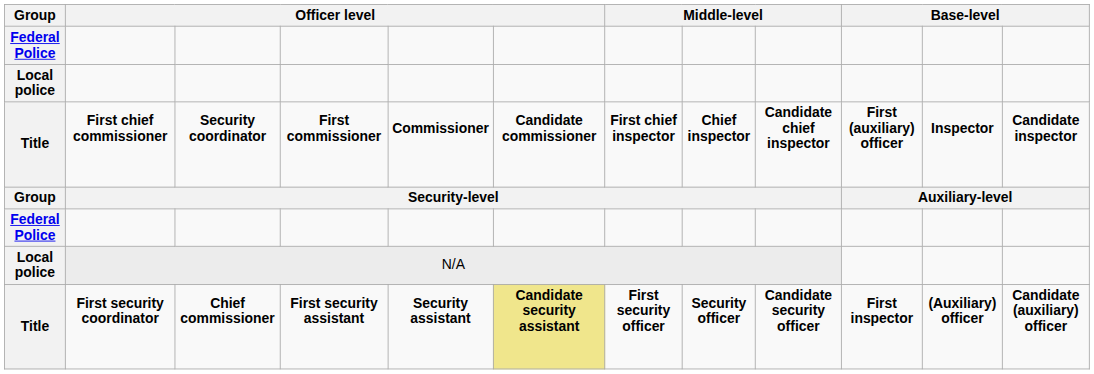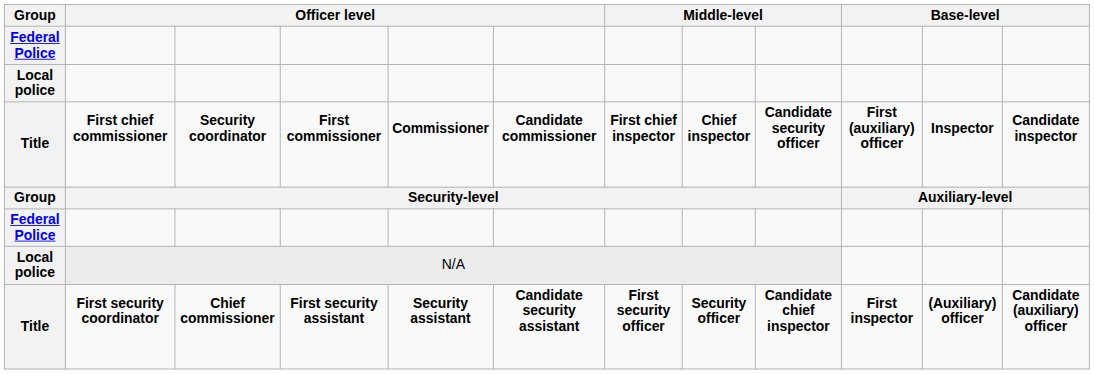 <table class="wikitable" style="text-align:center;">
 <tr>
 <th>Group</th>
 <th colspan=5>Officer level</th>
 <th colspan=3>Middle-level</th>
 <th colspan=3>Base-level</th>
 </tr>
 <tr>
 <th><a href='#'>Federal Police</a></th>
 <td></td>
 <td></td>
 <td></td>
 <td></td>
 <td></td>
 <td></td>
 <td></td>
 <td></td>
 <td></td>
 <td></td>
 <td></td>
 </tr>
 <tr>
 <th>Local police</th>
 <td></td>
 <td></td>
 <td></td>
 <td></td>
 <td></td>
 <td></td>
 <td></td>
 <td></td>
 <td></td>
 <td></td>
 <td></td>
 </tr>
 <tr>
 <th>Title</th>
 <td><strong>First chief commissioner</strong><br><br><br></td>
 <td><strong>Security coordinator</strong><br><br><br></td>
 <td><strong>First commissioner</strong><br><br><br></td>
 <td><strong>Commissioner</strong><br><br><br></td>
 <td><strong>Candidate commissioner</strong><br><br><br></td>
 <td><strong>First chief inspector</strong><br><br><br></td>
 <td><strong>Chief inspector</strong><br><br><br></td>
-<td><strong>Candidate chief inspector</strong><br><br><br></td>
+<td><strong>Candidate security officer</strong><br><br><br></td>
 <td><strong>First (auxiliary) officer</strong><br><br><br></td>
 <td><strong>Inspector</strong><br><br><br></td>
 <td><strong>Candidate inspector</strong><br><br><br></td>
 </tr>
 <tr>
 <th>Group</th>
 <th colspan=8>Security-level</th>
 <th colspan=3>Auxiliary-level</th>
 </tr>
 <tr>
 <th><a href='#'>Federal Police</a></th>
 <td></td>
 <td></td>
 <td></td>
 <td></td>
 <td></td>
 <td></td>
 <td></td>
 <td></td>
 <td></td>
 <td></td>
 <td></td>
 </tr>
 <tr>
 <th>Local police</th>
 <td style="background: #ececec;" colspan=8>N/A</td>
 <td></td>
 <td></td>
 <td></td>
 </tr>
 <tr>
 <th>Title</th>
 <td><strong>First security coordinator</strong><br><br><br></td>
 <td><strong>Chief commissioner</strong><br><br><br></td>
 <td><strong>First security assistant</strong><br><br><br></td>
 <td><strong>Security assistant</strong><br><br><br></td>
-<td style="background: khaki;"><strong>Candidate security assistant</strong><br><br><br></td>
+<td><strong>Candidate security assistant</strong><br><br><br></td>
 <td><strong>First security officer</strong><br><br><br></td>
 <td><strong>Security officer</strong><br><br><br></td>
-<td><strong>Candidate security officer</strong><br><br><br></td>
+<td><strong>Candidate chief inspector</strong><br><br><br></td>
 <td><strong>First inspector</strong><br><br><br></td>
 <td><strong>(Auxiliary) officer</strong><br><br><br></td>
 <td><strong>Candidate (auxiliary) officer</strong><br><br><br></td>
 </tr>
 </table>
